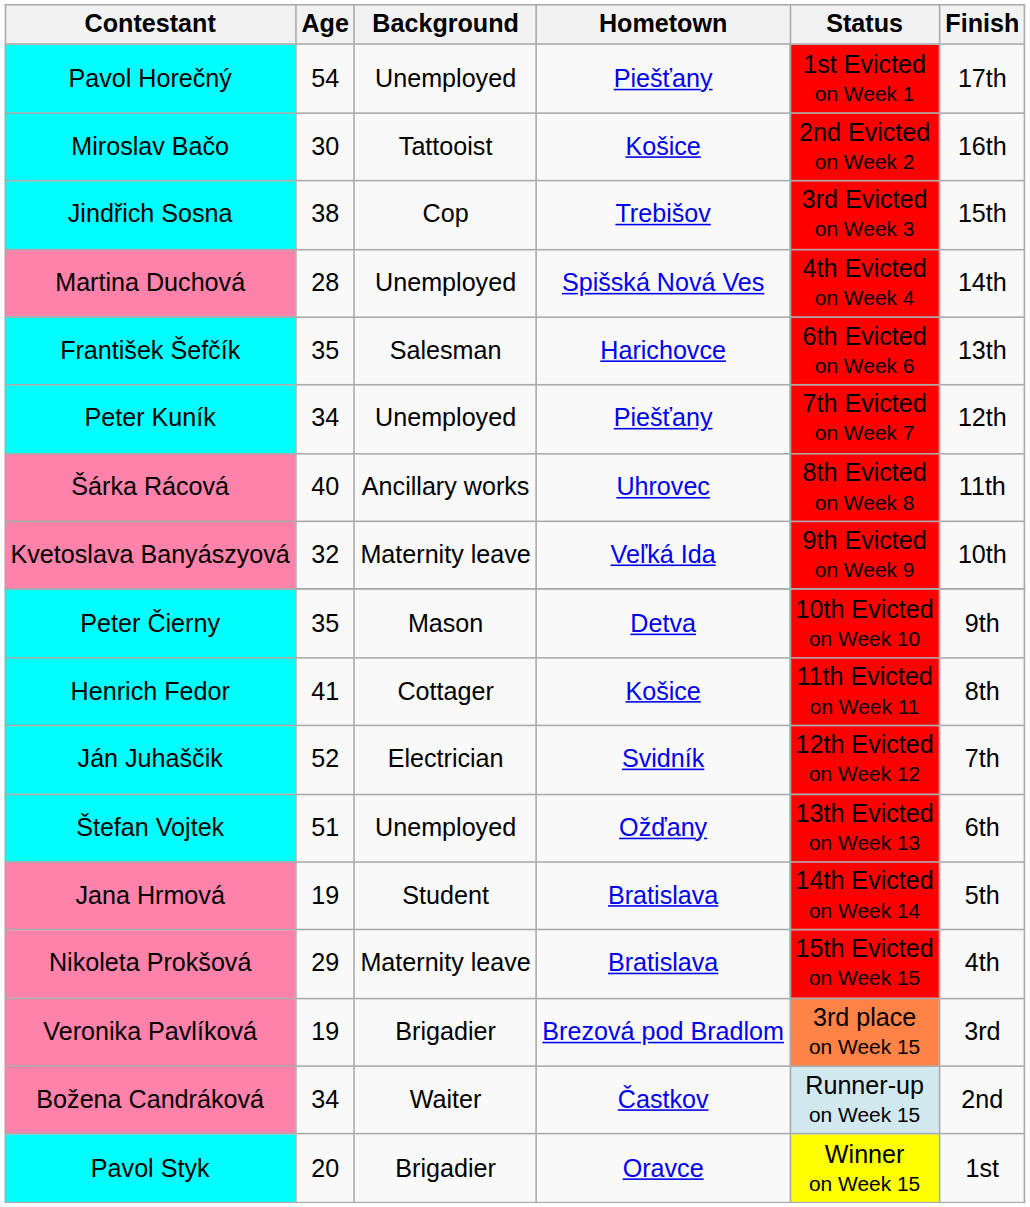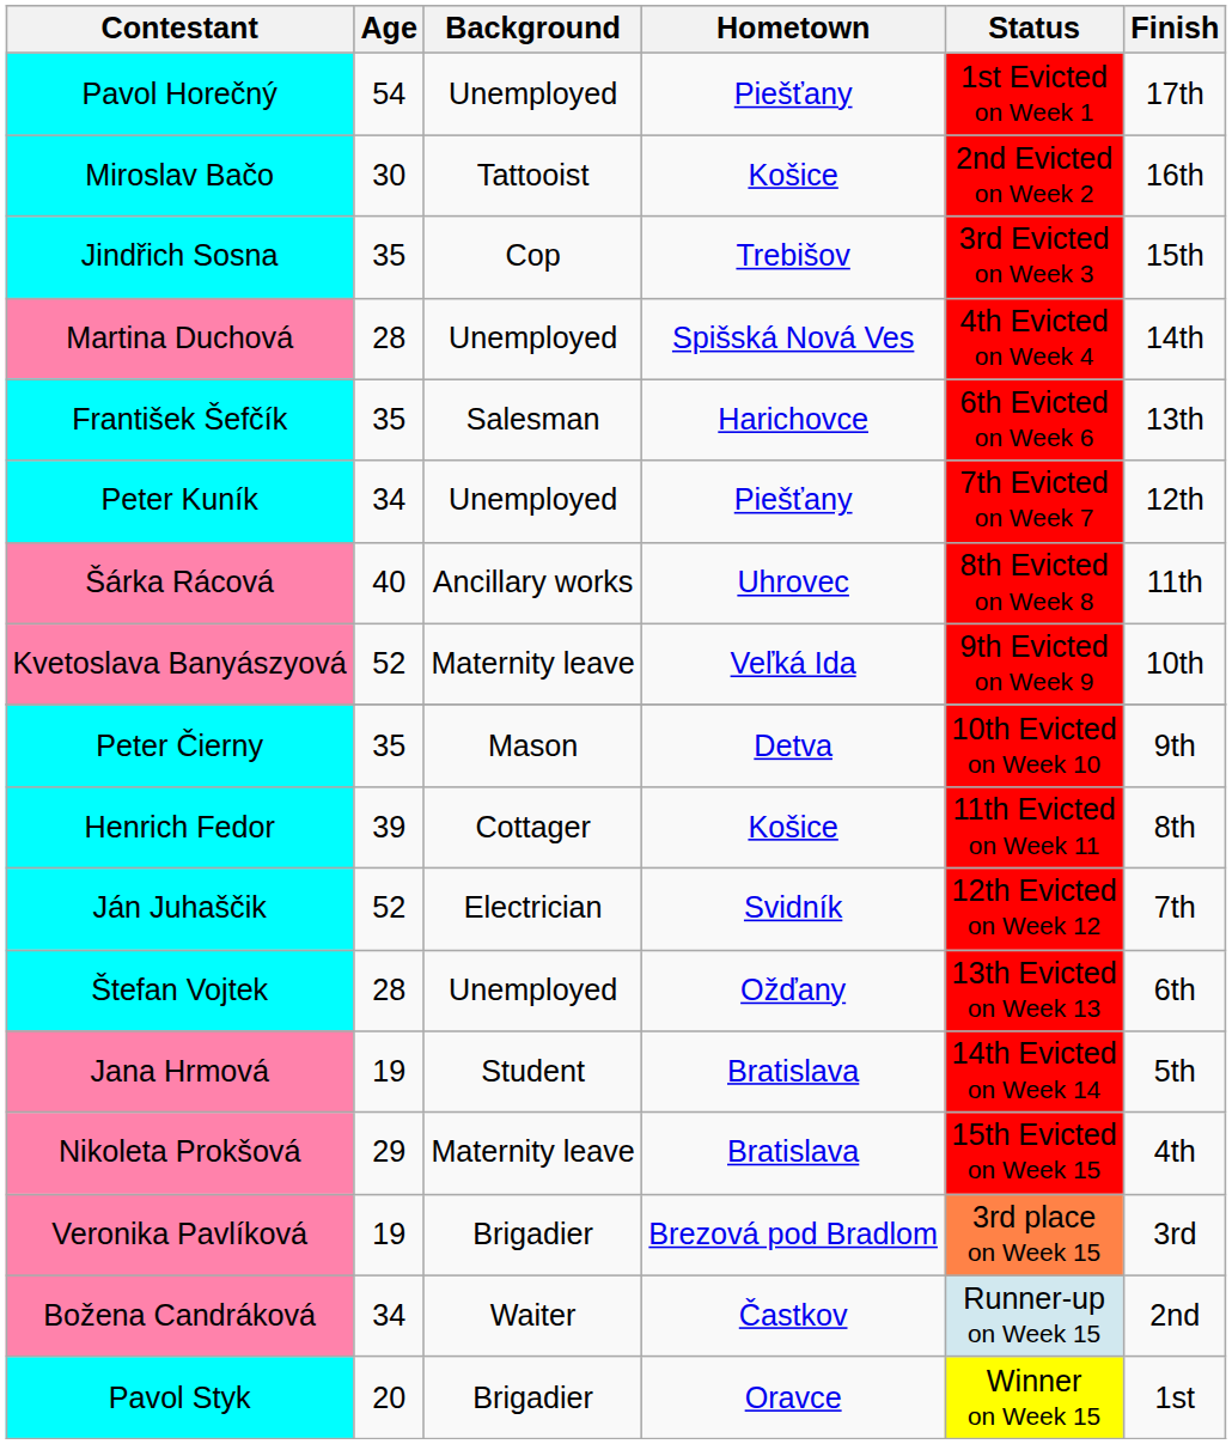 <table class="wikitable sortable" style="margin:auto; text-align:center">
 <tr>
 <th>Contestant</th>
 <th>Age</th>
 <th>Background</th>
 <th>Hometown</th>
 <th>Status</th>
 <th>Finish</th>
 </tr>
 <tr>
 <td style="background:cyan;" colspan=1>Pavol Horečný</td>
 <td>54</td>
 <td>Unemployed</td>
 <td><a href='#'>Piešťany</a></td>
 <td style="background:#ff0000;">1st Evicted<br><small>on Week 1</small></td>
 <td>17th</td>
 </tr>
 <tr>
 <td style="background:cyan;" colspan=1>Miroslav Bačo</td>
 <td>30</td>
 <td>Tattooist</td>
 <td><a href='#'>Košice</a></td>
 <td style="background:#ff0000;">2nd Evicted<br><small>on Week 2</small></td>
 <td>16th</td>
 </tr>
 <tr>
 <td style="background:cyan;" colspan=1>Jindřich Sosna</td>
-<td>38</td>
+<td>35</td>
 <td>Cop</td>
 <td><a href='#'>Trebišov</a></td>
 <td style="background:#ff0000;">3rd Evicted<br><small>on Week 3</small></td>
 <td>15th</td>
 </tr>
 <tr>
 <td style="background:#FF82AB;" colspan="1">Martina Duchová</td>
 <td>28</td>
 <td>Unemployed</td>
 <td><a href='#'>Spišská Nová Ves</a></td>
 <td style="background:#ff0000;">4th Evicted<br><small>on Week 4</small></td>
 <td>14th</td>
 </tr>
 <tr>
 <td style="background:cyan;" colspan=1>František Šefčík</td>
 <td>35</td>
 <td>Salesman</td>
 <td><a href='#'>Harichovce</a></td>
 <td style="background:#ff0000;">6th Evicted<br><small>on Week 6</small></td>
 <td>13th</td>
 </tr>
 <tr>
 <td style="background:cyan;" colspan=1>Peter Kuník</td>
 <td>34</td>
 <td>Unemployed</td>
 <td><a href='#'>Piešťany</a></td>
 <td style="background:#ff0000;">7th Evicted<br><small>on Week 7</small></td>
 <td>12th</td>
 </tr>
 <tr>
 <td style="background:#FF82AB;" colspan="1">Šárka Rácová</td>
 <td>40</td>
 <td>Ancillary works</td>
 <td><a href='#'>Uhrovec</a></td>
 <td style="background:#ff0000;">8th Evicted<br><small>on Week 8</small></td>
 <td>11th</td>
 </tr>
 <tr>
 <td style="background:#FF82AB;" colspan="1">Kvetoslava Banyászyová</td>
-<td>32</td>
+<td>52</td>
 <td>Maternity leave</td>
 <td><a href='#'>Veľká Ida</a></td>
 <td style="background:#ff0000;">9th Evicted<br><small>on Week 9</small></td>
 <td>10th</td>
 </tr>
 <tr>
 </tr>
 <tr>
 <td style="background:cyan;" colspan=1>Peter Čierny</td>
 <td>35</td>
 <td>Mason</td>
 <td><a href='#'>Detva</a></td>
 <td style="background:#ff0000;">10th Evicted<br><small>on Week 10</small></td>
 <td>9th</td>
 </tr>
 <tr>
 <td style="background:cyan;" colspan=1>Henrich Fedor</td>
-<td>41</td>
+<td>39</td>
 <td>Cottager</td>
 <td><a href='#'>Košice</a></td>
 <td style="background:#ff0000;">11th Evicted<br><small>on Week 11</small></td>
 <td>8th</td>
 </tr>
 <tr>
 <td style="background:cyan;" colspan=1>Ján Juhaščik</td>
 <td>52</td>
 <td>Electrician</td>
 <td><a href='#'>Svidník</a></td>
 <td style="background:#ff0000;">12th Evicted<br><small>on Week 12</small></td>
 <td>7th</td>
 </tr>
 <tr>
 <td style="background:cyan;" colspan=1>Štefan Vojtek</td>
-<td>51</td>
+<td>28</td>
 <td>Unemployed</td>
 <td><a href='#'>Ožďany</a></td>
 <td style="background:#ff0000;">13th Evicted<br><small>on Week 13</small></td>
 <td>6th</td>
 </tr>
 <tr>
 <td style="background:#FF82AB;" colspan="1">Jana Hrmová</td>
 <td>19</td>
 <td>Student</td>
 <td><a href='#'>Bratislava</a></td>
 <td style="background:#ff0000;">14th Evicted<br><small>on Week 14</small></td>
 <td>5th</td>
 </tr>
 <tr>
 <td style="background:#FF82AB;" colspan="1">Nikoleta Prokšová</td>
 <td>29</td>
 <td>Maternity leave</td>
 <td><a href='#'>Bratislava</a></td>
 <td style="background:#ff0000;">15th Evicted<br><small>on Week 15</small></td>
 <td>4th</td>
 </tr>
 <tr>
 <td style="background:#FF82AB;" colspan="1">Veronika Pavlíková</td>
 <td>19</td>
 <td>Brigadier</td>
 <td><a href='#'>Brezová pod Bradlom</a></td>
 <td style="background:#FF8247;">3rd place<br><small>on Week 15</small></td>
 <td>3rd</td>
 </tr>
 <tr>
 <td style="background:#FF82AB;" colspan="1">Božena Candráková</td>
 <td>34</td>
 <td>Waiter</td>
 <td><a href='#'>Častkov</a></td>
 <td style="background:#D1E8EF;">Runner-up<br><small>on Week 15</small></td>
 <td>2nd</td>
 </tr>
 <tr>
 <td style="background:cyan;" colspan=1>Pavol Styk</td>
 <td>20</td>
 <td>Brigadier</td>
 <td><a href='#'>Oravce</a></td>
 <td style="background:yellow;">Winner<br><small>on Week 15</small></td>
 <td>1st</td>
 </tr>
 <tr>
 </tr>
 </table>
